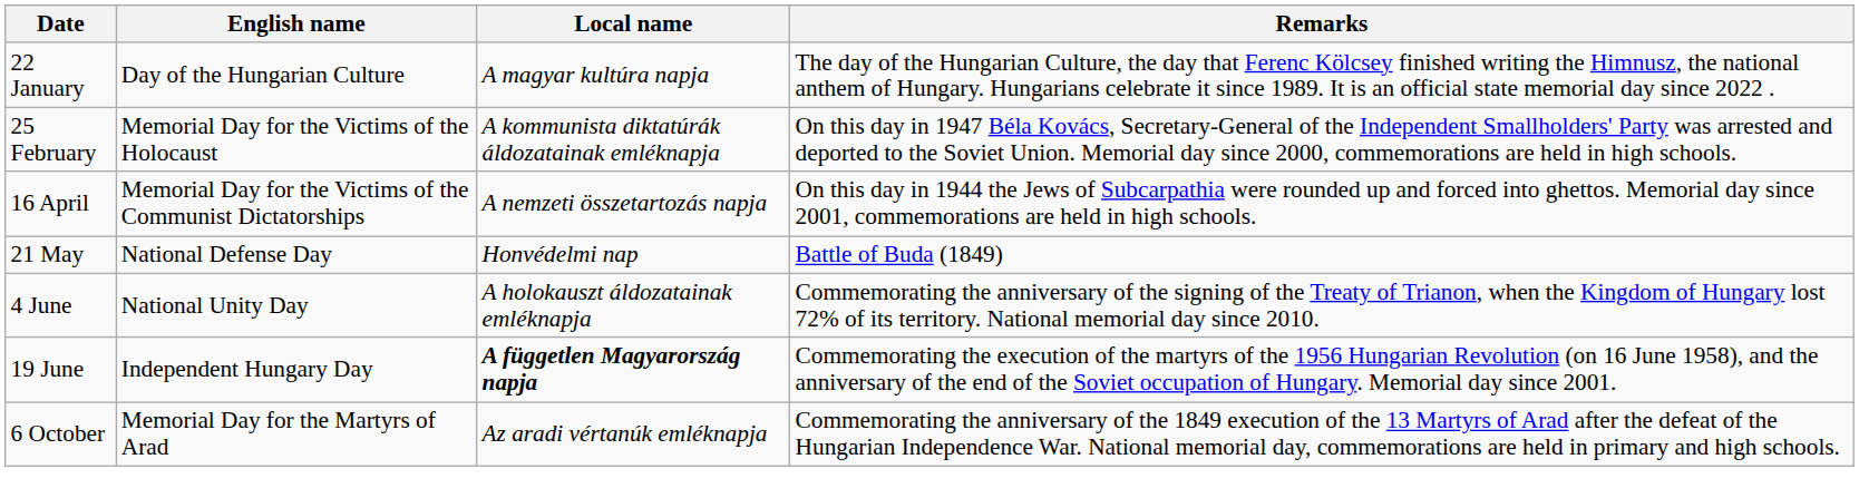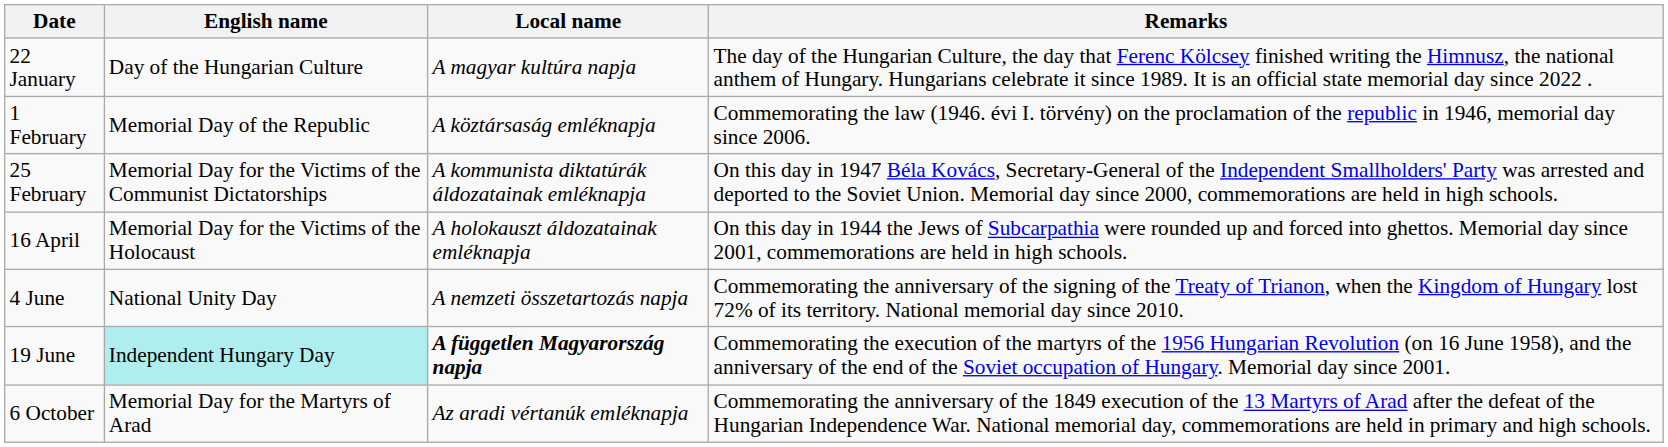 <table class=wikitable>
 <tr>
 <th scope="col">Date</th>
 <th scope="col">English name</th>
 <th scope="col">Local name</th>
 <th scope="col">Remarks</th>
 </tr>
 <tr>
 <td>22 January</td>
 <td>Day of the Hungarian Culture</td>
 <td><em>A magyar kultúra napja</em></td>
 <td>The day of the Hungarian Culture, the day that <a href='#'>Ferenc Kölcsey</a> finished writing the <a href='#'>Himnusz</a>, the national anthem of Hungary. Hungarians celebrate it since 1989. It is an official state memorial day since 2022 .</td>
 </tr>
 <tr>
+<td>1 February</td>
+<td>Memorial Day of the Republic</td>
+<td><em>A köztársaság emléknapja</em></td>
+<td>Commemorating the law (1946. évi I. törvény) on the proclamation of the <a href='#'>republic</a> in 1946, memorial day since 2006.</td>
+</tr>
+<tr>
 <td>25 February</td>
-<td>Memorial Day for the Victims of the Holocaust</td>
+<td>Memorial Day for the Victims of the Communist Dictatorships</td>
 <td><em>A kommunista diktatúrák áldozatainak emléknapja</em></td>
 <td>On this day in 1947 <a href='#'>Béla Kovács</a>, Secretary-General of the <a href='#'>Independent Smallholders' Party</a> was arrested and deported to the Soviet Union. Memorial day since 2000, commemorations are held in high schools.</td>
 </tr>
 <tr>
 <td>16 April</td>
-<td>Memorial Day for the Victims of the Communist Dictatorships</td>
-<td><em>A nemzeti összetartozás napja</em></td>
+<td>Memorial Day for the Victims of the Holocaust</td>
+<td><em>A holokauszt áldozatainak emléknapja</em></td>
 <td>On this day in 1944 the Jews of <a href='#'>Subcarpathia</a> were rounded up and forced into ghettos. Memorial day since 2001, commemorations are held in high schools.</td>
-</tr>
-<tr>
-<td>21 May</td>
-<td>National Defense Day</td>
-<td><em>Honvédelmi nap</em></td>
-<td><a href='#'>Battle of Buda</a> (1849)</td>
 </tr>
 <tr>
 <td>4 June</td>
 <td>National Unity Day</td>
-<td><em>A holokauszt áldozatainak emléknapja</em></td>
+<td><em>A nemzeti összetartozás napja</em></td>
 <td>Commemorating the anniversary of the signing of the <a href='#'>Treaty of Trianon</a>, when the <a href='#'>Kingdom of Hungary</a> lost 72% of its territory. National memorial day since 2010.</td>
 </tr>
 <tr>
 <td>19 June</td>
-<td>Independent Hungary Day</td>
+<td style="background: paleturquoise;">Independent Hungary Day</td>
 <td><strong><em>A független Magyarország napja</em></strong></td>
 <td>Commemorating the execution of the martyrs of the <a href='#'>1956 Hungarian Revolution</a> (on 16 June 1958), and the anniversary of the end of the <a href='#'>Soviet occupation of Hungary</a>. Memorial day since 2001.</td>
 </tr>
 <tr>
 <td>6 October</td>
 <td>Memorial Day for the Martyrs of Arad</td>
 <td><em>Az aradi vértanúk emléknapja</em></td>
 <td>Commemorating the anniversary of the 1849 execution of the <a href='#'>13 Martyrs of Arad</a> after the defeat of the Hungarian Independence War. National memorial day, commemorations are held in primary and high schools.</td>
 </tr>
 </table>
